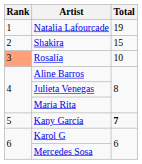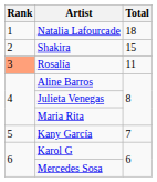 <table class="wikitable">
 <tr>
 <th>Rank</th>
 <th>Artist</th>
 <th>Total</th>
 </tr>
 <tr>
 <td>1</td>
 <td><a href='#'>Natalia Lafourcade</a></td>
-<td>19</td>
+<td>18</td>
 </tr>
 <tr>
 <td>2</td>
 <td><a href='#'>Shakira</a></td>
 <td>15</td>
 </tr>
 <tr>
 <td style="background: lightsalmon;">3</td>
 <td><a href='#'>Rosalía</a></td>
-<td>10</td>
+<td>11</td>
 </tr>
 <tr>
 <td rowspan="3">4</td>
 <td><a href='#'>Aline Barros</a></td>
 <td rowspan="3">8</td>
 </tr>
 <tr>
 <td><a href='#'>Julieta Venegas</a></td>
 </tr>
 <tr>
 <td><a href='#'>Maria Rita</a></td>
 </tr>
 <tr>
 <td>5</td>
 <td><a href='#'>Kany García</a></td>
-<td><strong>7</strong></td>
+<td>7</td>
 </tr>
 <tr>
 <td rowspan="2">6</td>
 <td><a href='#'>Karol G</a></td>
 <td rowspan="2">6</td>
 </tr>
 <tr>
 <td><a href='#'>Mercedes Sosa</a></td>
 </tr>
 </table>
